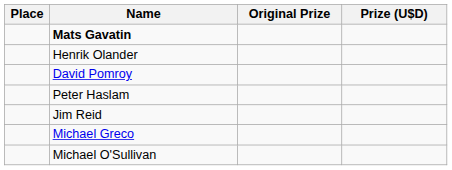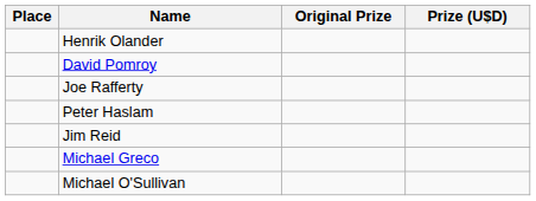 <table class="wikitable">
 <tr>
 <th width="50">Place</th>
 <th width="230">Name</th>
 <th width="125">Original Prize</th>
 <th width="125">Prize (U$D)</th>
-</tr>
-<tr>
-<td></td>
-<td> <strong>Mats Gavatin</strong></td>
-<td></td>
-<td></td>
 </tr>
 <tr>
 <td></td>
 <td> Henrik Olander</td>
 <td></td>
 <td></td>
 </tr>
 <tr>
 <td></td>
 <td> <a href='#'>David Pomroy</a></td>
+<td></td>
+<td></td>
+</tr>
+<tr>
+<td></td>
+<td> Joe Rafferty</td>
 <td></td>
 <td></td>
 </tr>
 <tr>
 <td></td>
 <td> Peter Haslam</td>
 <td></td>
 <td></td>
 </tr>
 <tr>
 <td></td>
 <td> Jim Reid</td>
 <td></td>
 <td></td>
 </tr>
 <tr>
 <td></td>
 <td> <a href='#'>Michael Greco</a></td>
 <td></td>
 <td></td>
 </tr>
 <tr>
 <td></td>
 <td> Michael O'Sullivan</td>
 <td></td>
 <td></td>
 </tr>
 </table>
